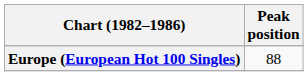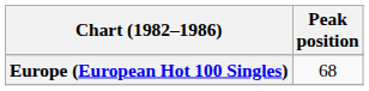 <table class="wikitable sortable plainrowheaders" style="text-align:center">
 <tr>
 <th>Chart (1982–1986)</th>
 <th>Peak<br>position</th>
 </tr>
 <tr>
 </tr>
 <tr>
 <th scope="row">Europe (<a href='#'>European Hot 100 Singles</a>)</th>
-<td>88</td>
+<td>68</td>
 </tr>
 <tr>
 </tr>
 <tr>
 </tr>
 <tr>
 </tr>
 </table>
